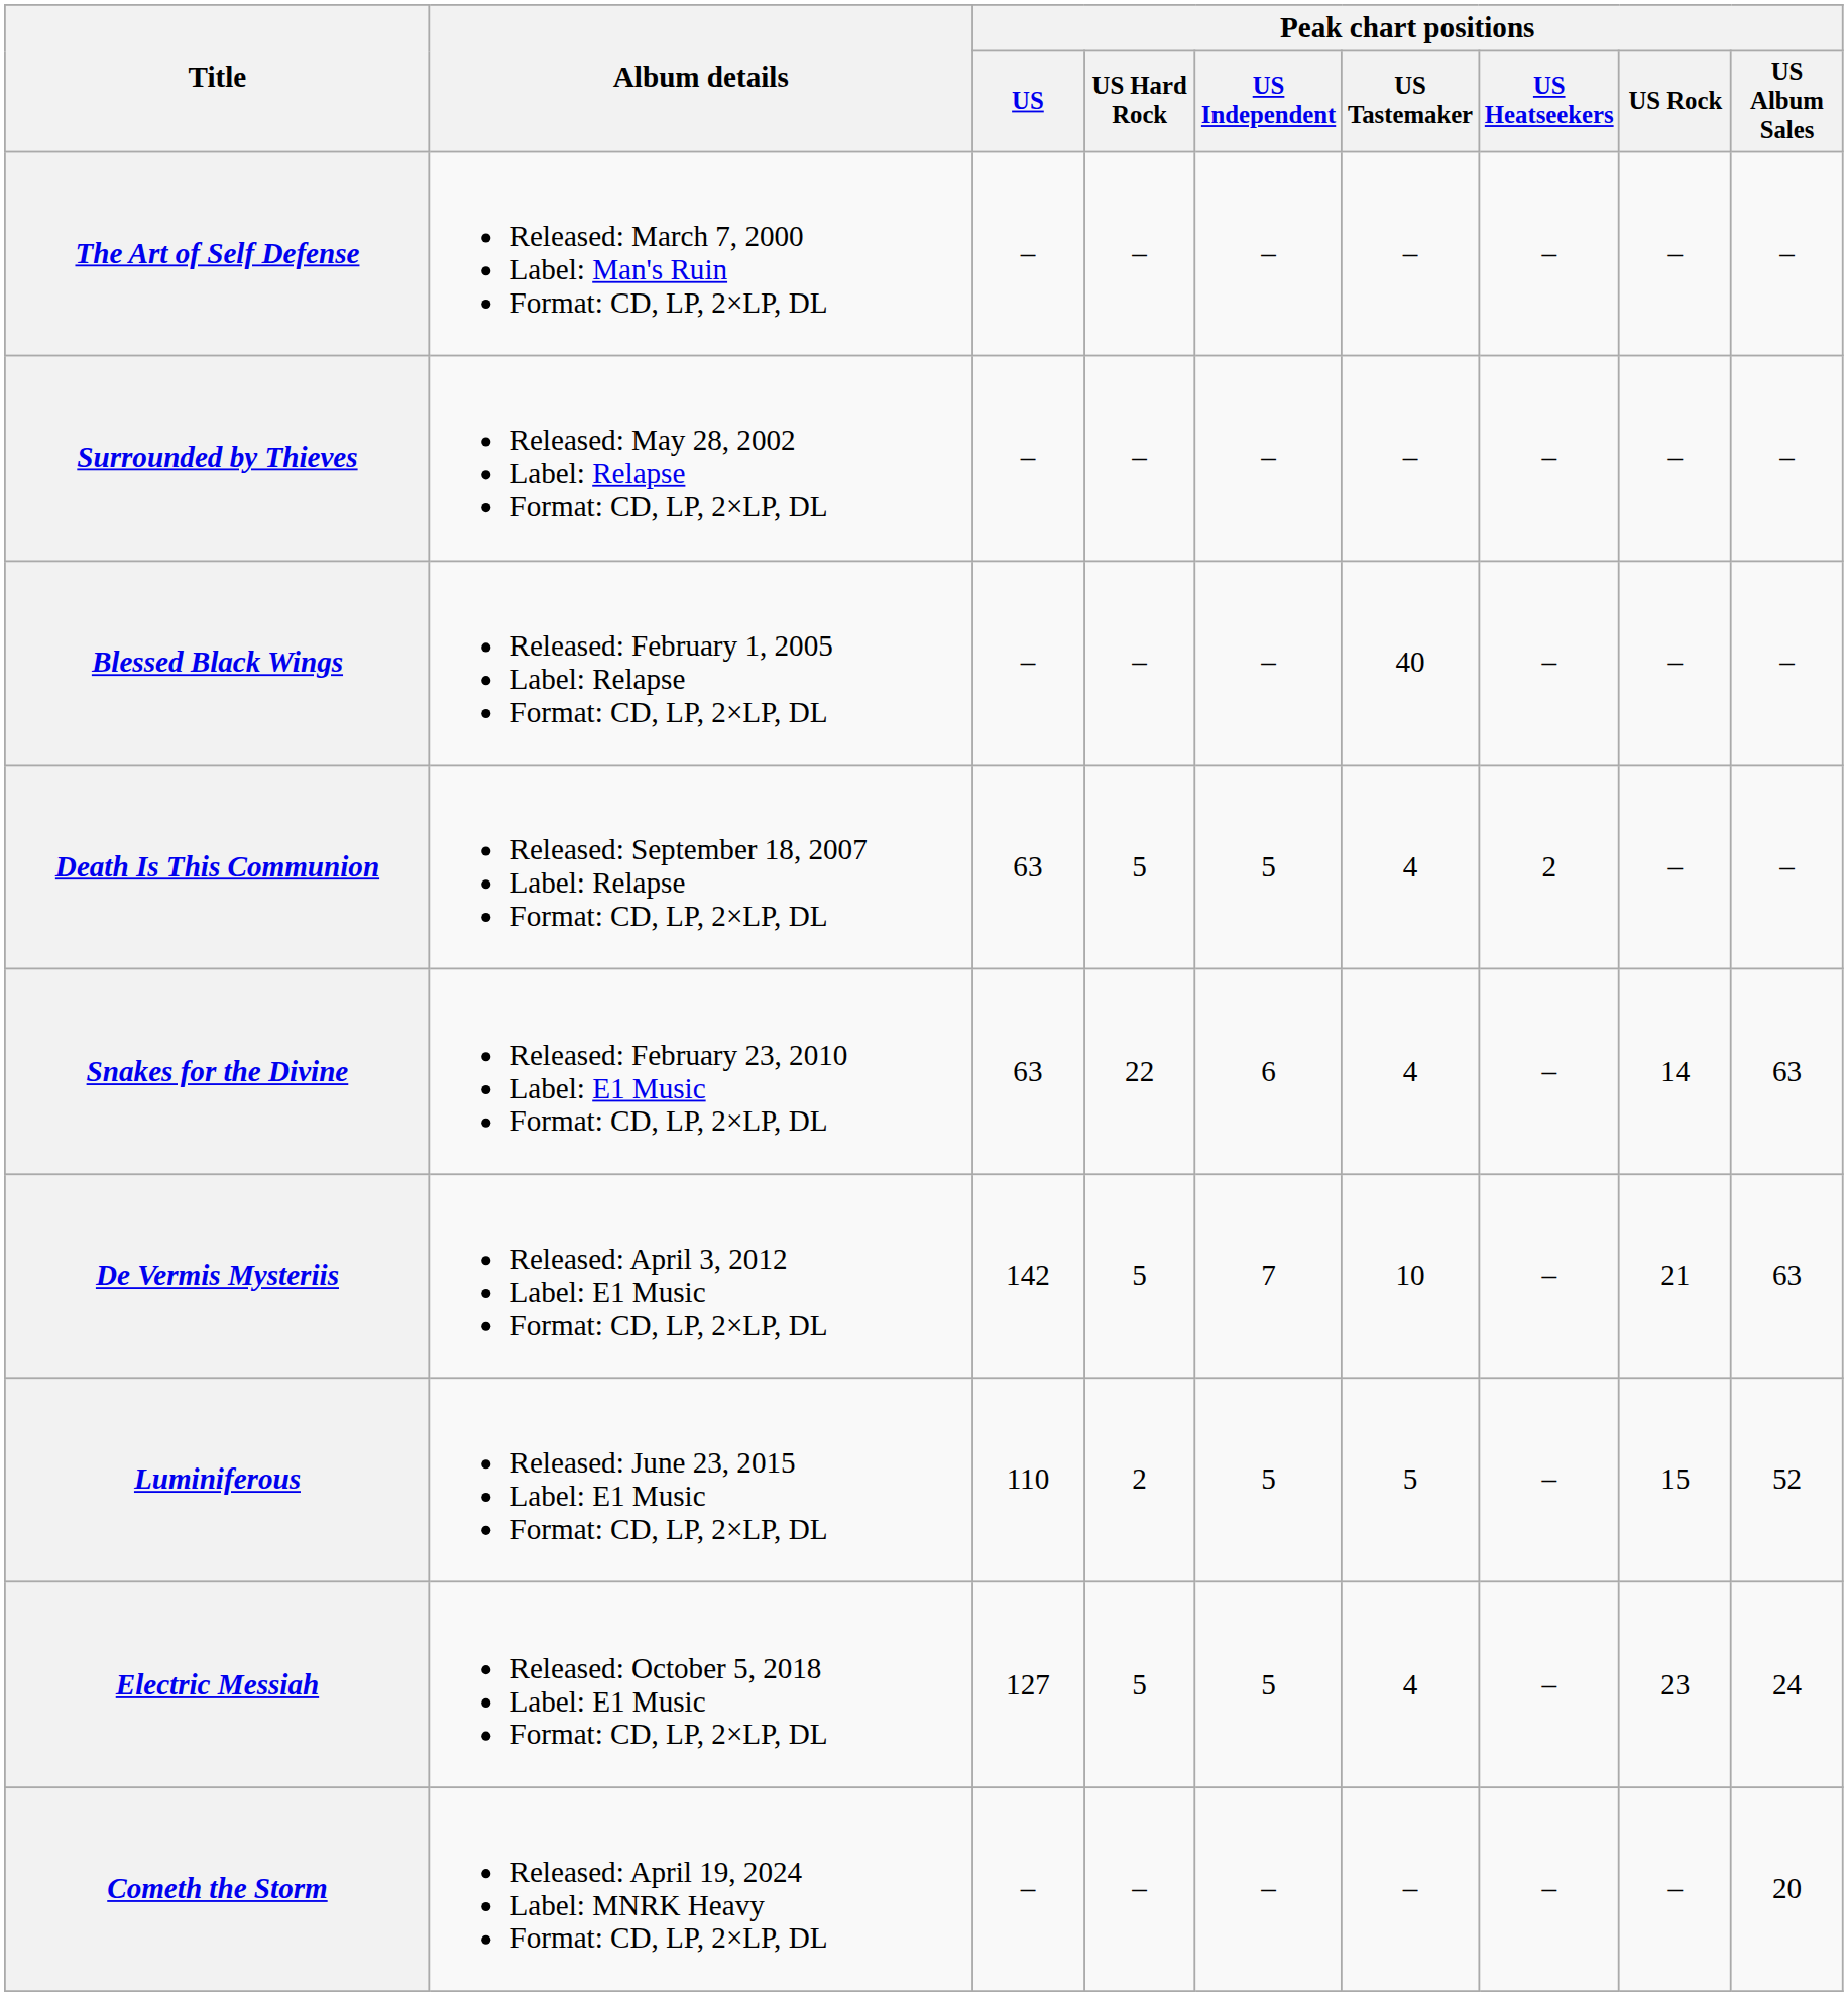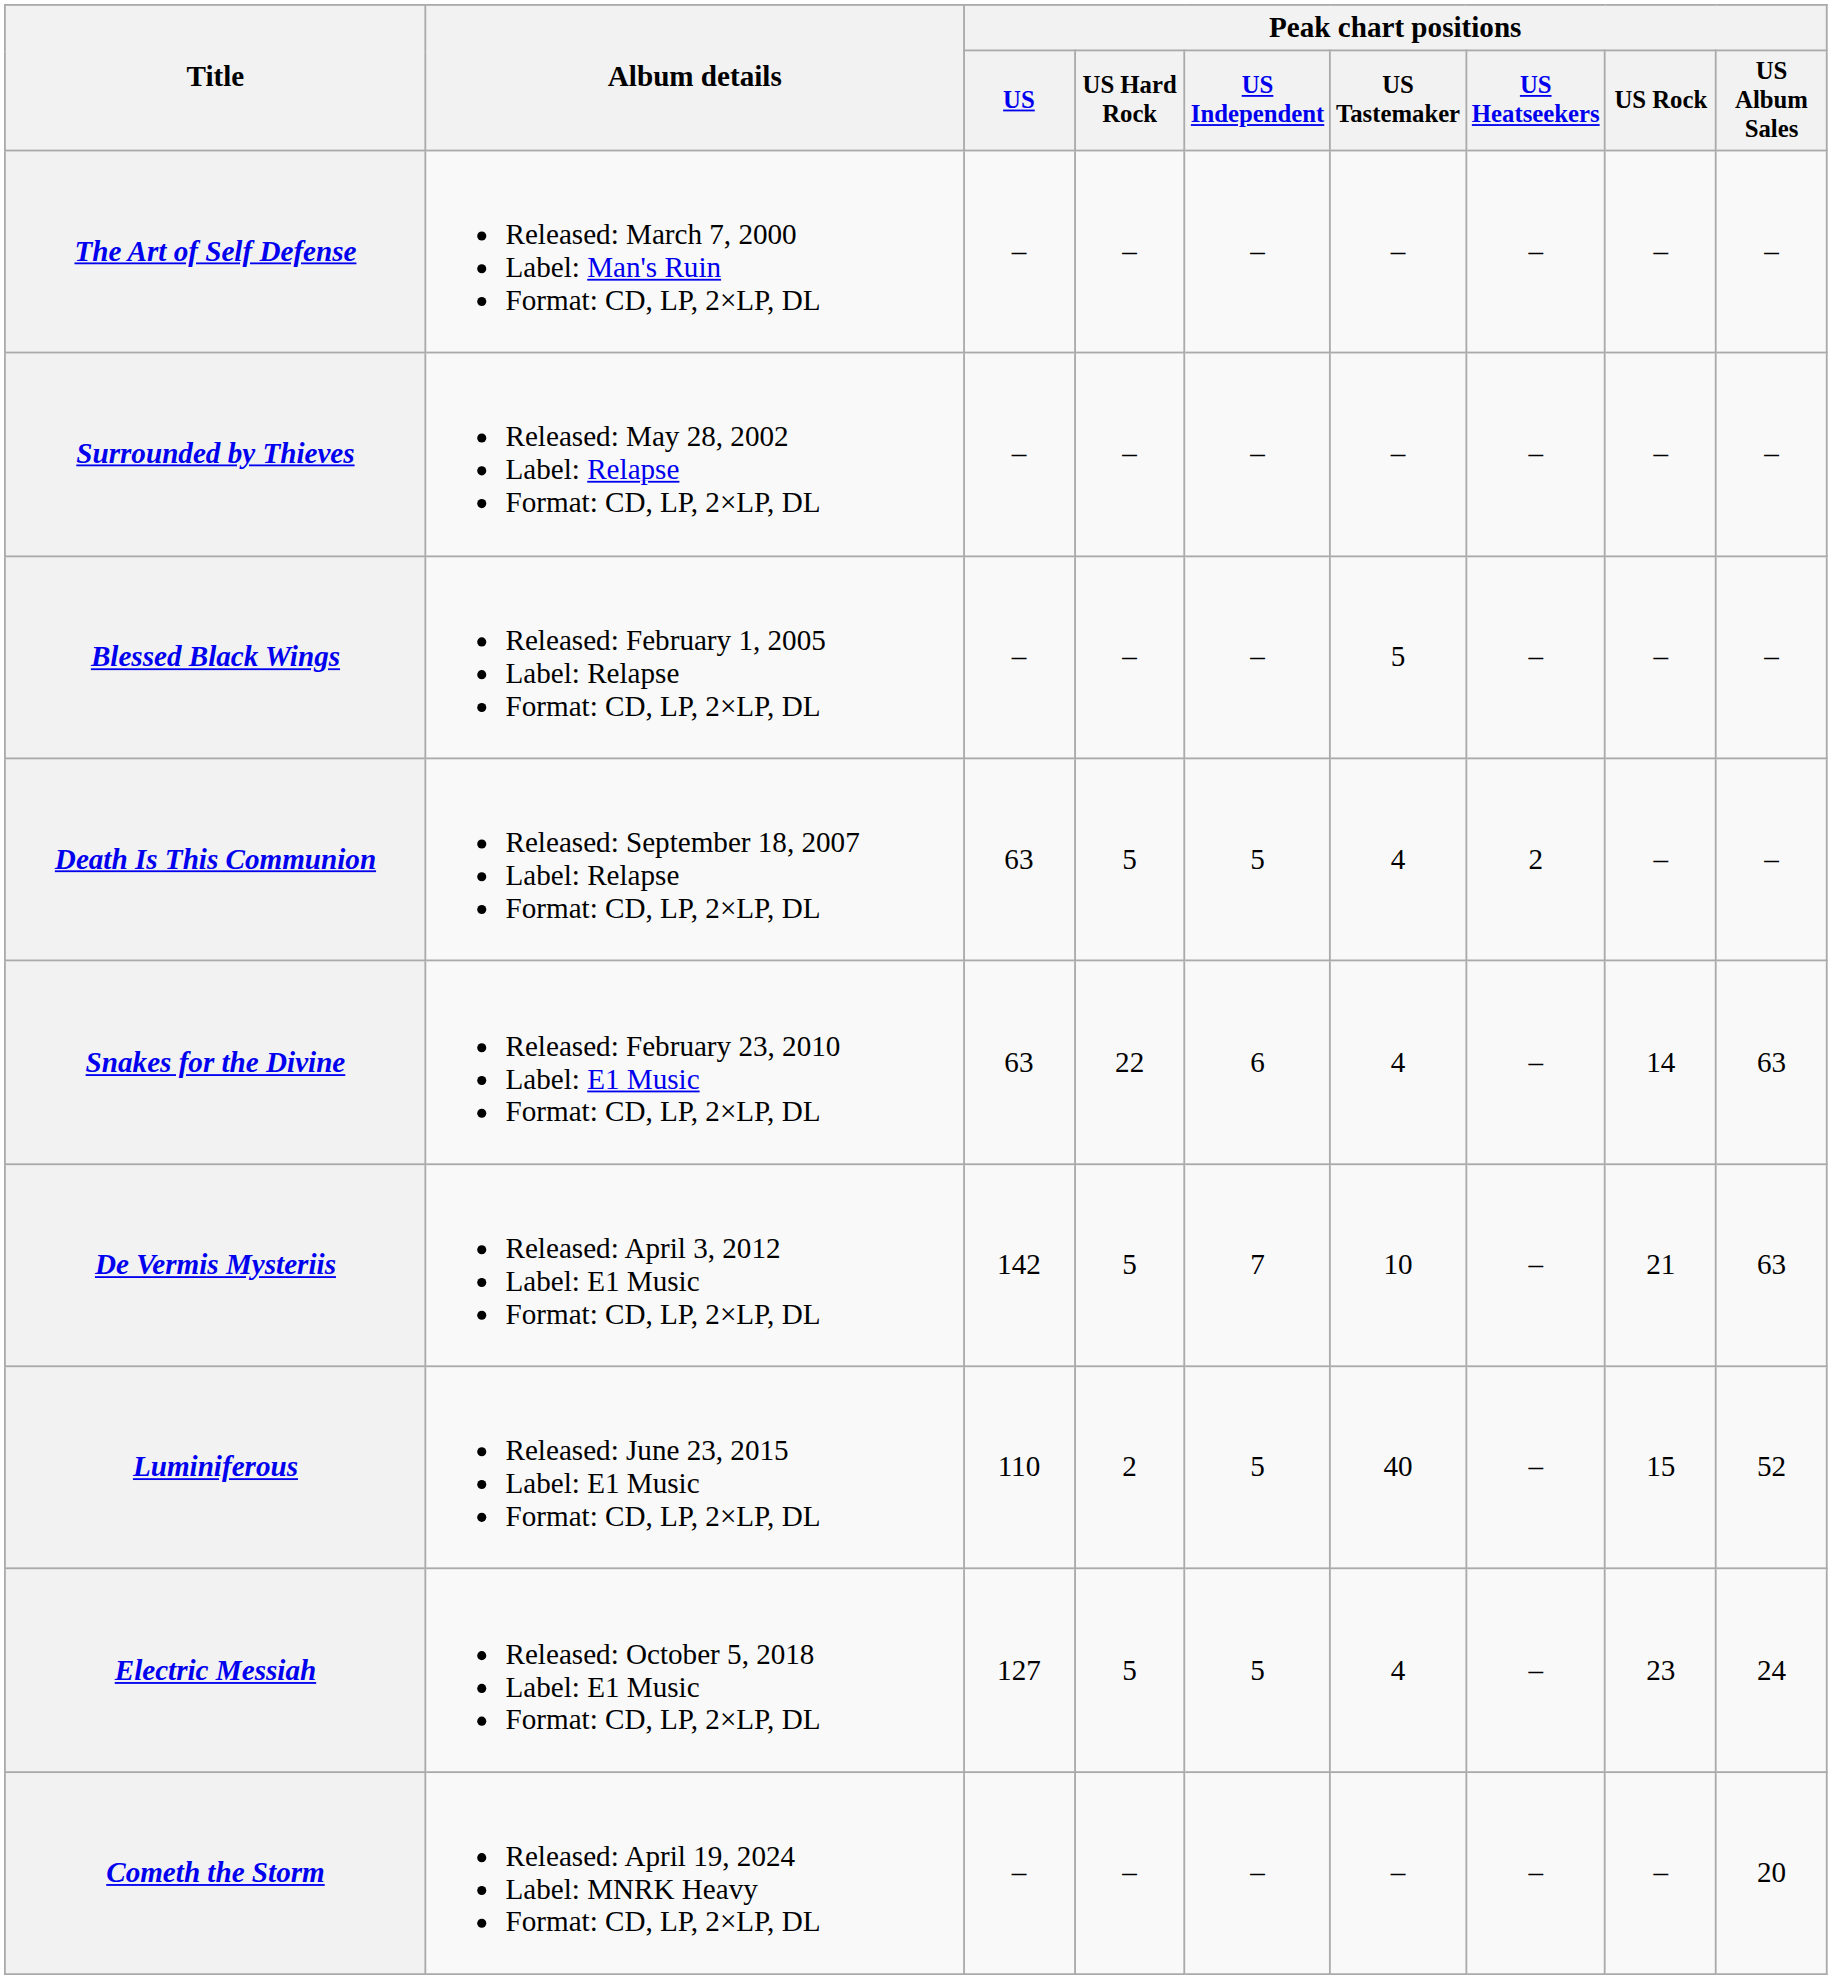 <table class ="wikitable plainrowheaders">
 <tr>
 <th scope="col" style="width:14em;" rowspan="2">Title</th>
 <th scope="col" style="width:18em;" rowspan="2">Album details</th>
 <th scope="col" colspan="7">Peak chart positions</th>
 </tr>
 <tr>
 <th scope="col" style="width:4em;font-size:85%"><a href='#'>US</a><br></th>
 <th scope="col" style="width:4em;font-size:85%">US Hard Rock<br></th>
 <th scope="col" style="width:4em;font-size:85%"><a href='#'>US<br>Independent</a><br></th>
 <th scope="col" style="width:4em;font-size:85%">US<br>Tastemaker<br></th>
 <th scope="col" style="width:4em;font-size:85%"><a href='#'>US<br>Heatseekers</a><br></th>
 <th scope="col" style="width:4em;font-size:85%">US Rock<br></th>
 <th scope="col" style="width:4em;font-size:85%">US Album Sales<br></th>
 </tr>
 <tr>
 <th scope="row"><em><a href='#'>The Art of Self Defense</a></em></th>
 <td><br><ul><li>Released: March 7, 2000</li><li>Label: <a href='#'>Man's Ruin</a></li><li>Format: CD, LP, 2×LP, DL</li></ul></td>
 <td style="text-align:center;">–</td>
 <td style="text-align:center;">–</td>
 <td style="text-align:center;">–</td>
 <td style="text-align:center;">–</td>
 <td style="text-align:center;">–</td>
 <td style="text-align:center;">–</td>
 <td style="text-align:center;">–</td>
 </tr>
 <tr>
 <th scope="row"><em><a href='#'>Surrounded by Thieves</a></em></th>
 <td><br><ul><li>Released: May 28, 2002</li><li>Label: <a href='#'>Relapse</a></li><li>Format: CD, LP, 2×LP, DL</li></ul></td>
 <td style="text-align:center;">–</td>
 <td style="text-align:center;">–</td>
 <td style="text-align:center;">–</td>
 <td style="text-align:center;">–</td>
 <td style="text-align:center;">–</td>
 <td style="text-align:center;">–</td>
 <td style="text-align:center;">–</td>
 </tr>
 <tr>
 <th scope="row"><em><a href='#'>Blessed Black Wings</a></em></th>
 <td><br><ul><li>Released: February 1, 2005</li><li>Label: Relapse</li><li>Format: CD, LP, 2×LP, DL</li></ul></td>
 <td style="text-align:center;">–</td>
 <td style="text-align:center;">–</td>
 <td style="text-align:center;">–</td>
-<td style="text-align:center;">40</td>
+<td style="text-align:center;">5</td>
 <td style="text-align:center;">–</td>
 <td style="text-align:center;">–</td>
 <td style="text-align:center;">–</td>
 </tr>
 <tr>
 <th scope="row"><em><a href='#'>Death Is This Communion</a></em></th>
 <td><br><ul><li>Released: September 18, 2007</li><li>Label: Relapse</li><li>Format: CD, LP, 2×LP, DL</li></ul></td>
 <td style="text-align:center;">63</td>
 <td style="text-align:center;">5</td>
 <td style="text-align:center;">5</td>
 <td style="text-align:center;">4</td>
 <td style="text-align:center;">2</td>
 <td style="text-align:center;">–</td>
 <td style="text-align:center;">–</td>
 </tr>
 <tr>
 <th scope="row"><em><a href='#'>Snakes for the Divine</a></em></th>
 <td><br><ul><li>Released: February 23, 2010</li><li>Label: <a href='#'>E1 Music</a></li><li>Format: CD, LP, 2×LP, DL</li></ul></td>
 <td style="text-align:center;">63</td>
 <td style="text-align:center;">22</td>
 <td style="text-align:center;">6</td>
 <td style="text-align:center;">4</td>
 <td style="text-align:center;">–</td>
 <td style="text-align:center;">14</td>
 <td style="text-align:center;">63</td>
 </tr>
 <tr>
 <th scope="row"><em><a href='#'>De Vermis Mysteriis</a></em></th>
 <td><br><ul><li>Released: April 3, 2012</li><li>Label: E1 Music</li><li>Format: CD, LP, 2×LP, DL</li></ul></td>
 <td style="text-align:center;">142</td>
 <td style="text-align:center;">5</td>
 <td style="text-align:center;">7</td>
 <td style="text-align:center;">10</td>
 <td style="text-align:center;">–</td>
 <td style="text-align:center;">21</td>
 <td style="text-align:center;">63</td>
 </tr>
 <tr>
 <th scope="row"><em><a href='#'>Luminiferous</a></em></th>
 <td><br><ul><li>Released: June 23, 2015</li><li>Label: E1 Music</li><li>Format: CD, LP, 2×LP, DL</li></ul></td>
 <td style="text-align:center;">110</td>
 <td style="text-align:center;">2</td>
 <td style="text-align:center;">5</td>
-<td style="text-align:center;">5</td>
+<td style="text-align:center;">40</td>
 <td style="text-align:center;">–</td>
 <td style="text-align:center;">15</td>
 <td style="text-align:center;">52</td>
 </tr>
 <tr>
 <th scope="row"><em><a href='#'>Electric Messiah</a></em></th>
 <td><br><ul><li>Released: October 5, 2018</li><li>Label: E1 Music</li><li>Format: CD, LP, 2×LP, DL</li></ul></td>
 <td style="text-align:center;">127</td>
 <td style="text-align:center;">5</td>
 <td style="text-align:center;">5</td>
 <td style="text-align:center;">4</td>
 <td style="text-align:center;">–</td>
 <td style="text-align:center;">23</td>
 <td style="text-align:center;">24</td>
 </tr>
 <tr>
 <th scope="row"><em><a href='#'>Cometh the Storm</a></em></th>
 <td><br><ul><li>Released: April 19, 2024</li><li>Label: MNRK Heavy</li><li>Format: CD, LP, 2×LP, DL</li></ul></td>
 <td style="text-align:center;">–</td>
 <td style="text-align:center;">–</td>
 <td style="text-align:center;">–</td>
 <td style="text-align:center;">–</td>
 <td style="text-align:center;">–</td>
 <td style="text-align:center;">–</td>
 <td style="text-align:center;">20</td>
 </tr>
 </table>
